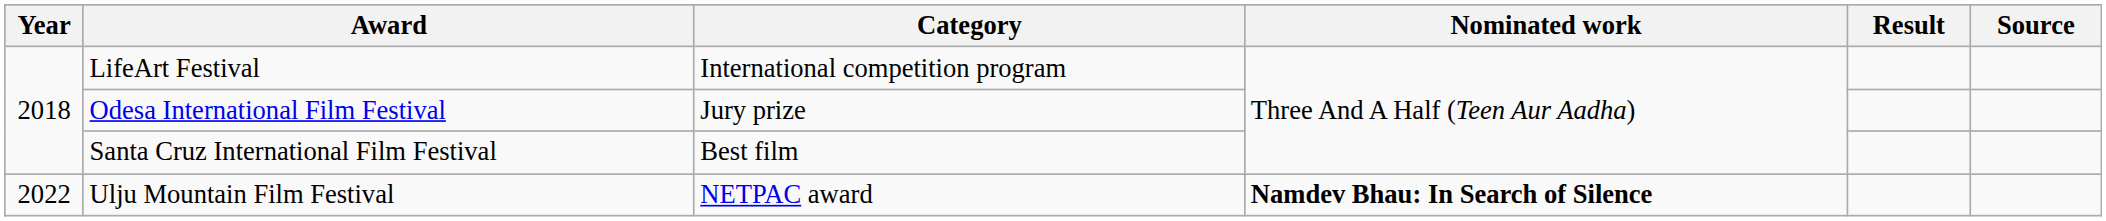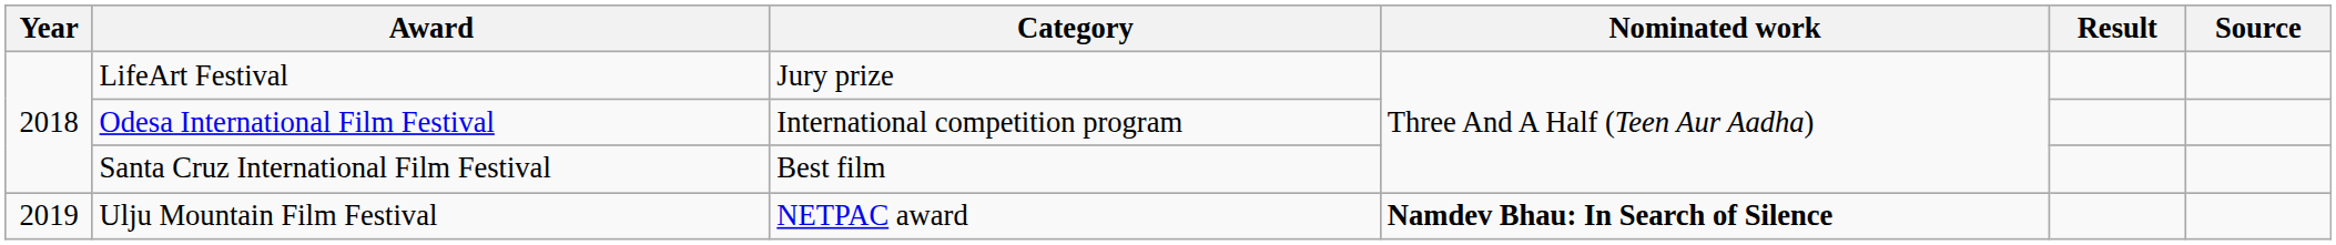 <table class="wikitable plainrowheaders" style="width:100%">
 <tr>
 <th style="width:2.5em">Year</th>
 <th>Award</th>
 <th>Category</th>
 <th>Nominated work</th>
 <th>Result</th>
 <th>Source</th>
 </tr>
 <tr>
 <td rowspan="3" style="text-align:center">2018</td>
 <td>LifeArt Festival</td>
-<td>International competition program</td>
+<td>Jury prize</td>
 <td rowspan="3">Three And A Half (<em>Teen Aur Aadha</em>)</td>
 <td></td>
 <td></td>
 </tr>
 <tr>
 <td><a href='#'>Odesa International Film Festival</a></td>
-<td>Jury prize</td>
+<td>International competition program</td>
 <td></td>
 <td></td>
 </tr>
 <tr>
 <td>Santa Cruz International Film Festival</td>
 <td>Best film</td>
 <td></td>
 <td></td>
 </tr>
 <tr>
-<td style="text-align:center">2022</td>
+<td style="text-align:center">2019</td>
 <td>Ulju Mountain Film Festival</td>
 <td><a href='#'>NETPAC</a> award</td>
 <td><strong>Namdev Bhau: In Search of Silence</strong></td>
 <td></td>
 <td></td>
 </tr>
 </table>
